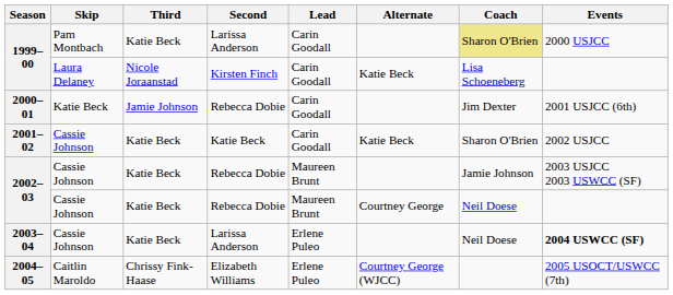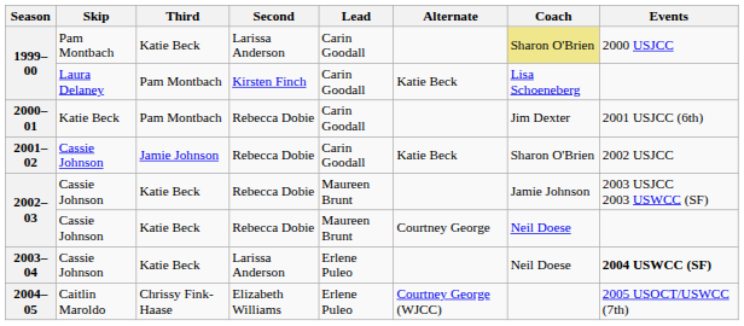 <table class="wikitable">
 <tr>
 <th scope="col">Season</th>
 <th scope="col">Skip</th>
 <th scope="col">Third</th>
 <th scope="col">Second</th>
 <th scope="col">Lead</th>
 <th scope="col">Alternate</th>
 <th scope="col">Coach</th>
 <th scope="col">Events</th>
 </tr>
 <tr>
 <th scope="row" rowspan=2>1999–00</th>
 <td>Pam Montbach</td>
 <td>Katie Beck</td>
 <td>Larissa Anderson</td>
 <td>Carin Goodall</td>
 <td></td>
 <td style="background: khaki;">Sharon O'Brien</td>
 <td>2000 <a href='#'>USJCC</a> </td>
 </tr>
 <tr>
 <td><a href='#'>Laura Delaney</a></td>
-<td><a href='#'>Nicole Joraanstad</a></td>
+<td>Pam Montbach</td>
 <td><a href='#'>Kirsten Finch</a></td>
 <td>Carin Goodall</td>
 <td>Katie Beck</td>
 <td><a href='#'>Lisa Schoeneberg</a></td>
 <td> </td>
 </tr>
 <tr>
 <th scope="row">2000–01</th>
 <td>Katie Beck</td>
-<td><a href='#'>Jamie Johnson</a></td>
+<td>Pam Montbach</td>
 <td>Rebecca Dobie</td>
 <td>Carin Goodall</td>
 <td></td>
 <td>Jim Dexter</td>
 <td>2001 USJCC (6th)</td>
 </tr>
 <tr>
 <th scope="row">2001–02</th>
 <td><a href='#'>Cassie Johnson</a></td>
-<td>Katie Beck</td>
-<td>Katie Beck</td>
+<td><a href='#'>Jamie Johnson</a></td>
+<td>Rebecca Dobie</td>
 <td>Carin Goodall</td>
 <td>Katie Beck</td>
 <td>Sharon O'Brien</td>
 <td>2002 USJCC <br> </td>
 </tr>
 <tr>
 <th scope="row" rowspan=2>2002–03</th>
 <td>Cassie Johnson</td>
 <td>Katie Beck</td>
 <td>Rebecca Dobie</td>
 <td>Maureen Brunt</td>
 <td></td>
 <td>Jamie Johnson</td>
 <td>2003 USJCC <br>2003 <a href='#'>USWCC</a> (SF)</td>
 </tr>
 <tr>
 <td>Cassie Johnson</td>
 <td>Katie Beck</td>
 <td>Rebecca Dobie</td>
 <td>Maureen Brunt</td>
 <td>Courtney George</td>
 <td><a href='#'>Neil Doese</a></td>
 <td> </td>
 </tr>
 <tr>
 <th scope="row">2003–04</th>
 <td>Cassie Johnson</td>
 <td>Katie Beck</td>
 <td>Larissa Anderson</td>
 <td>Erlene Puleo</td>
 <td></td>
 <td>Neil Doese</td>
 <td><strong>2004 USWCC (SF)</strong></td>
 </tr>
 <tr>
 <th scope="row">2004–05</th>
 <td>Caitlin Maroldo</td>
 <td>Chrissy Fink-Haase</td>
 <td>Elizabeth Williams</td>
 <td>Erlene Puleo</td>
 <td><a href='#'>Courtney George</a> (WJCC)</td>
 <td></td>
 <td><a href='#'>2005 USOCT/USWCC</a> (7th)</td>
 </tr>
 </table>
